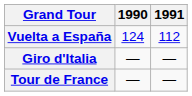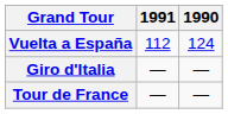 <table class="wikitable plainrowheaders">
 <tr>
 <th scope="col"><a href='#'>Grand Tour</a></th>
+<th scope="col">1991</th>
 <th scope="col">1990</th>
-<th scope="col">1991</th>
 </tr>
 <tr style="text-align:center;">
 <th scope="row"> <a href='#'>Vuelta a España</a></th>
+<td><a href='#'>112</a></td>
 <td><a href='#'>124</a></td>
-<td><a href='#'>112</a></td>
 </tr>
 <tr style="text-align:center;">
 <th scope="row"> <a href='#'>Giro d'Italia</a></th>
 <td>—</td>
 <td>—</td>
 </tr>
 <tr style="text-align:center;">
 <th scope="row"> <a href='#'>Tour de France</a></th>
 <td>—</td>
 <td>—</td>
 </tr>
 </table>
